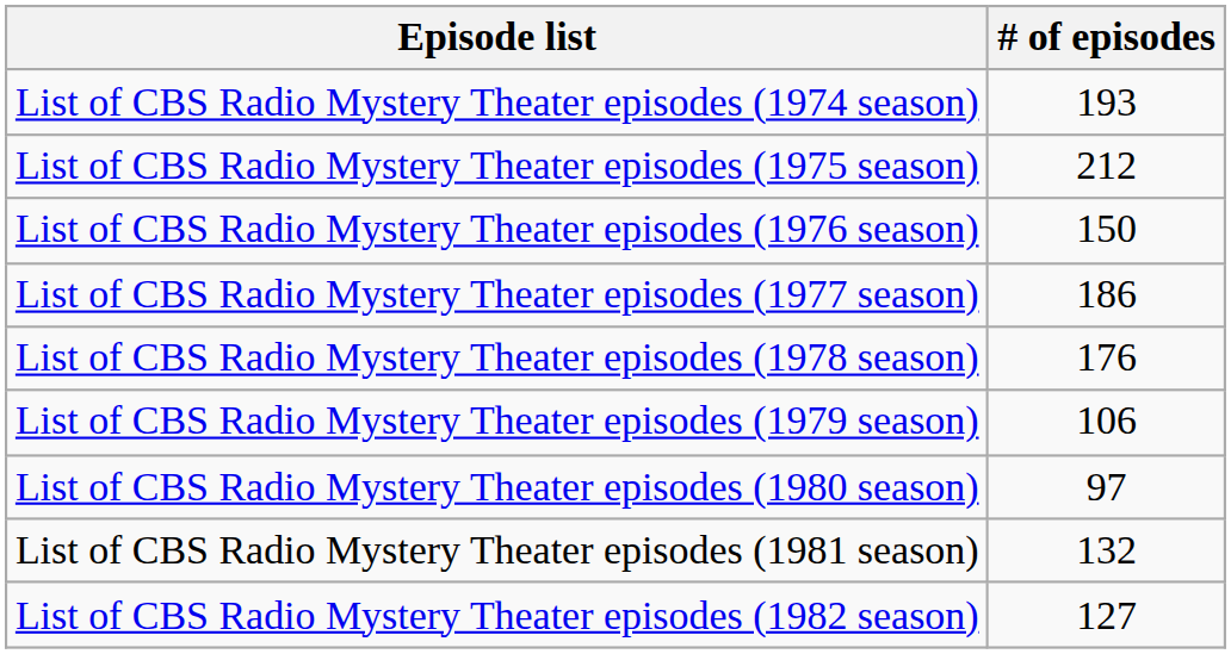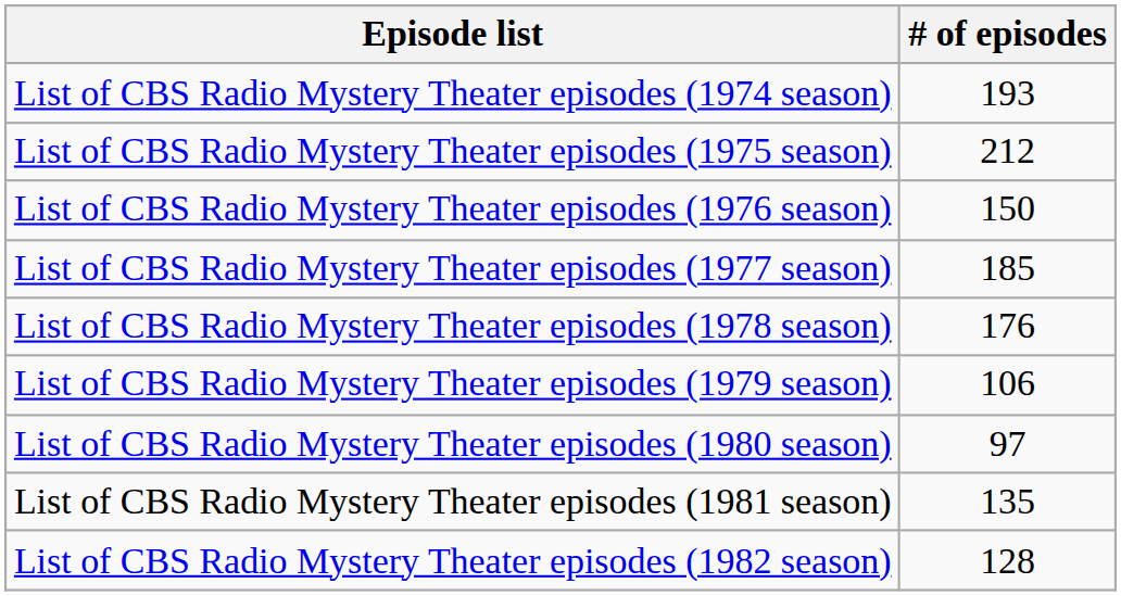 <table class="wikitable" style="text-align: center;">
 <tr>
 <th>Episode list</th>
 <th># of episodes</th>
 </tr>
 <tr>
 <td><a href='#'>List of CBS Radio Mystery Theater episodes (1974 season)</a></td>
 <td>193</td>
 </tr>
 <tr>
 <td><a href='#'>List of CBS Radio Mystery Theater episodes (1975 season)</a></td>
 <td>212</td>
 </tr>
 <tr>
 <td><a href='#'>List of CBS Radio Mystery Theater episodes (1976 season)</a></td>
 <td>150</td>
 </tr>
 <tr>
 <td><a href='#'>List of CBS Radio Mystery Theater episodes (1977 season)</a></td>
-<td>186</td>
+<td>185</td>
 </tr>
 <tr>
 <td><a href='#'>List of CBS Radio Mystery Theater episodes (1978 season)</a></td>
 <td>176</td>
 </tr>
 <tr>
 <td><a href='#'>List of CBS Radio Mystery Theater episodes (1979 season)</a></td>
 <td>106</td>
 </tr>
 <tr>
 <td><a href='#'>List of CBS Radio Mystery Theater episodes (1980 season)</a></td>
 <td>97</td>
 </tr>
 <tr>
 <td>List of CBS Radio Mystery Theater episodes (1981 season)</td>
-<td>132</td>
+<td>135</td>
 </tr>
 <tr>
 <td><a href='#'>List of CBS Radio Mystery Theater episodes (1982 season)</a></td>
-<td>127</td>
+<td>128</td>
 </tr>
 </table>
